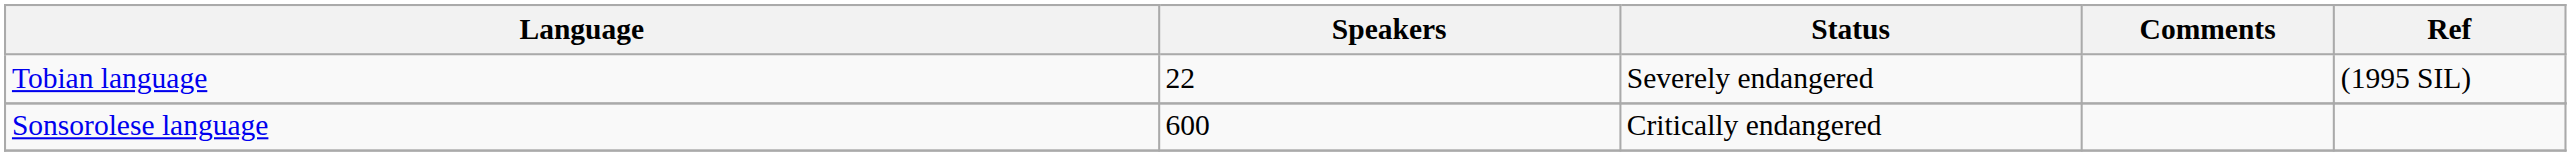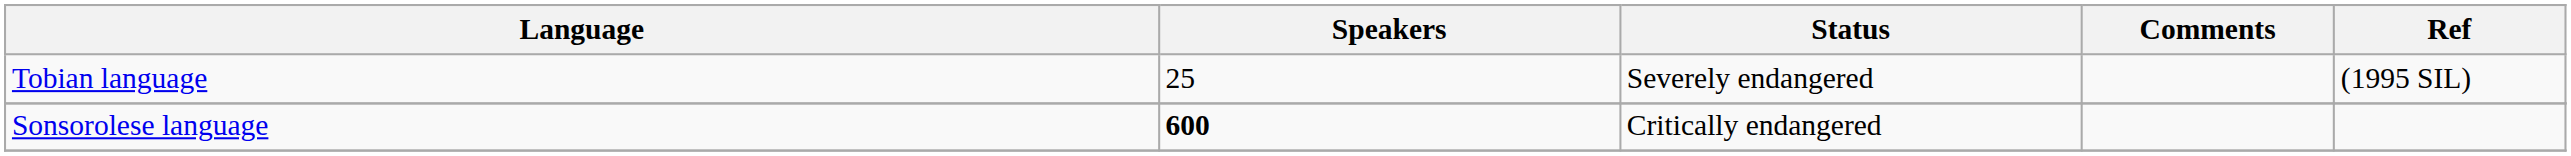 <table class="wikitable" align="center" style="font-size:90%">
 <tr>
 <th width="25%">Language</th>
 <th width="10%">Speakers</th>
 <th width="10%">Status</th>
 <th width="5%">Comments</th>
 <th width="5%">Ref</th>
 </tr>
 <tr>
 <td><a href='#'>Tobian language</a></td>
-<td>22</td>
+<td>25</td>
 <td>Severely endangered</td>
 <td></td>
 <td>(1995 SIL)</td>
 </tr>
 <tr>
 </tr>
 <tr>
 <td><a href='#'>Sonsorolese language</a></td>
-<td>600</td>
+<td><strong>600</strong></td>
 <td>Critically endangered</td>
 <td></td>
 <td></td>
 </tr>
 <tr>
 </tr>
 </table>
